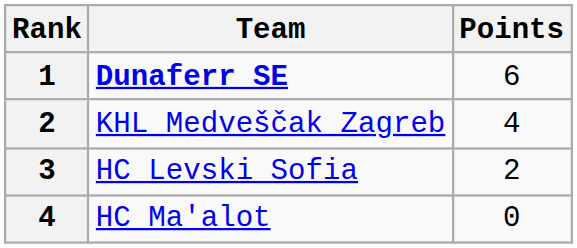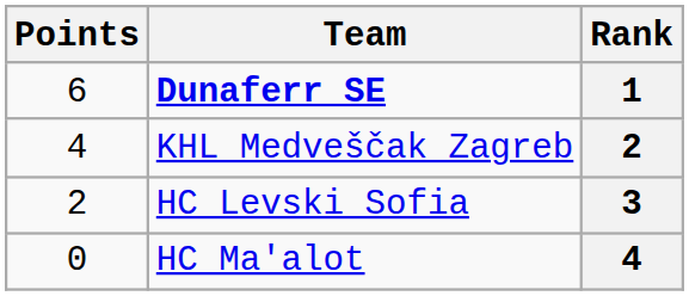 <table class="wikitable" style="text-align: center;">
 <tr>
+<th>Points</th>
+<th>Team</th>
 <th>Rank</th>
-<th>Team</th>
-<th>Points</th>
 </tr>
 <tr>
+<td>6</td>
+<td style="text-align: left;"> <strong><a href='#'>Dunaferr SE</a></strong></td>
 <th>1</th>
-<td style="text-align: left;"> <strong><a href='#'>Dunaferr SE</a></strong></td>
-<td>6</td>
 </tr>
 <tr>
+<td>4</td>
+<td style="text-align: left;"> <a href='#'>KHL Medveščak Zagreb</a></td>
 <th>2</th>
-<td style="text-align: left;"> <a href='#'>KHL Medveščak Zagreb</a></td>
-<td>4</td>
 </tr>
 <tr>
+<td>2</td>
+<td style="text-align: left;"> <a href='#'>HC Levski Sofia</a></td>
 <th>3</th>
-<td style="text-align: left;"> <a href='#'>HC Levski Sofia</a></td>
-<td>2</td>
 </tr>
 <tr>
+<td>0</td>
+<td style="text-align: left;"> <a href='#'>HC Ma'alot</a></td>
 <th>4</th>
-<td style="text-align: left;"> <a href='#'>HC Ma'alot</a></td>
-<td>0</td>
 </tr>
 </table>
